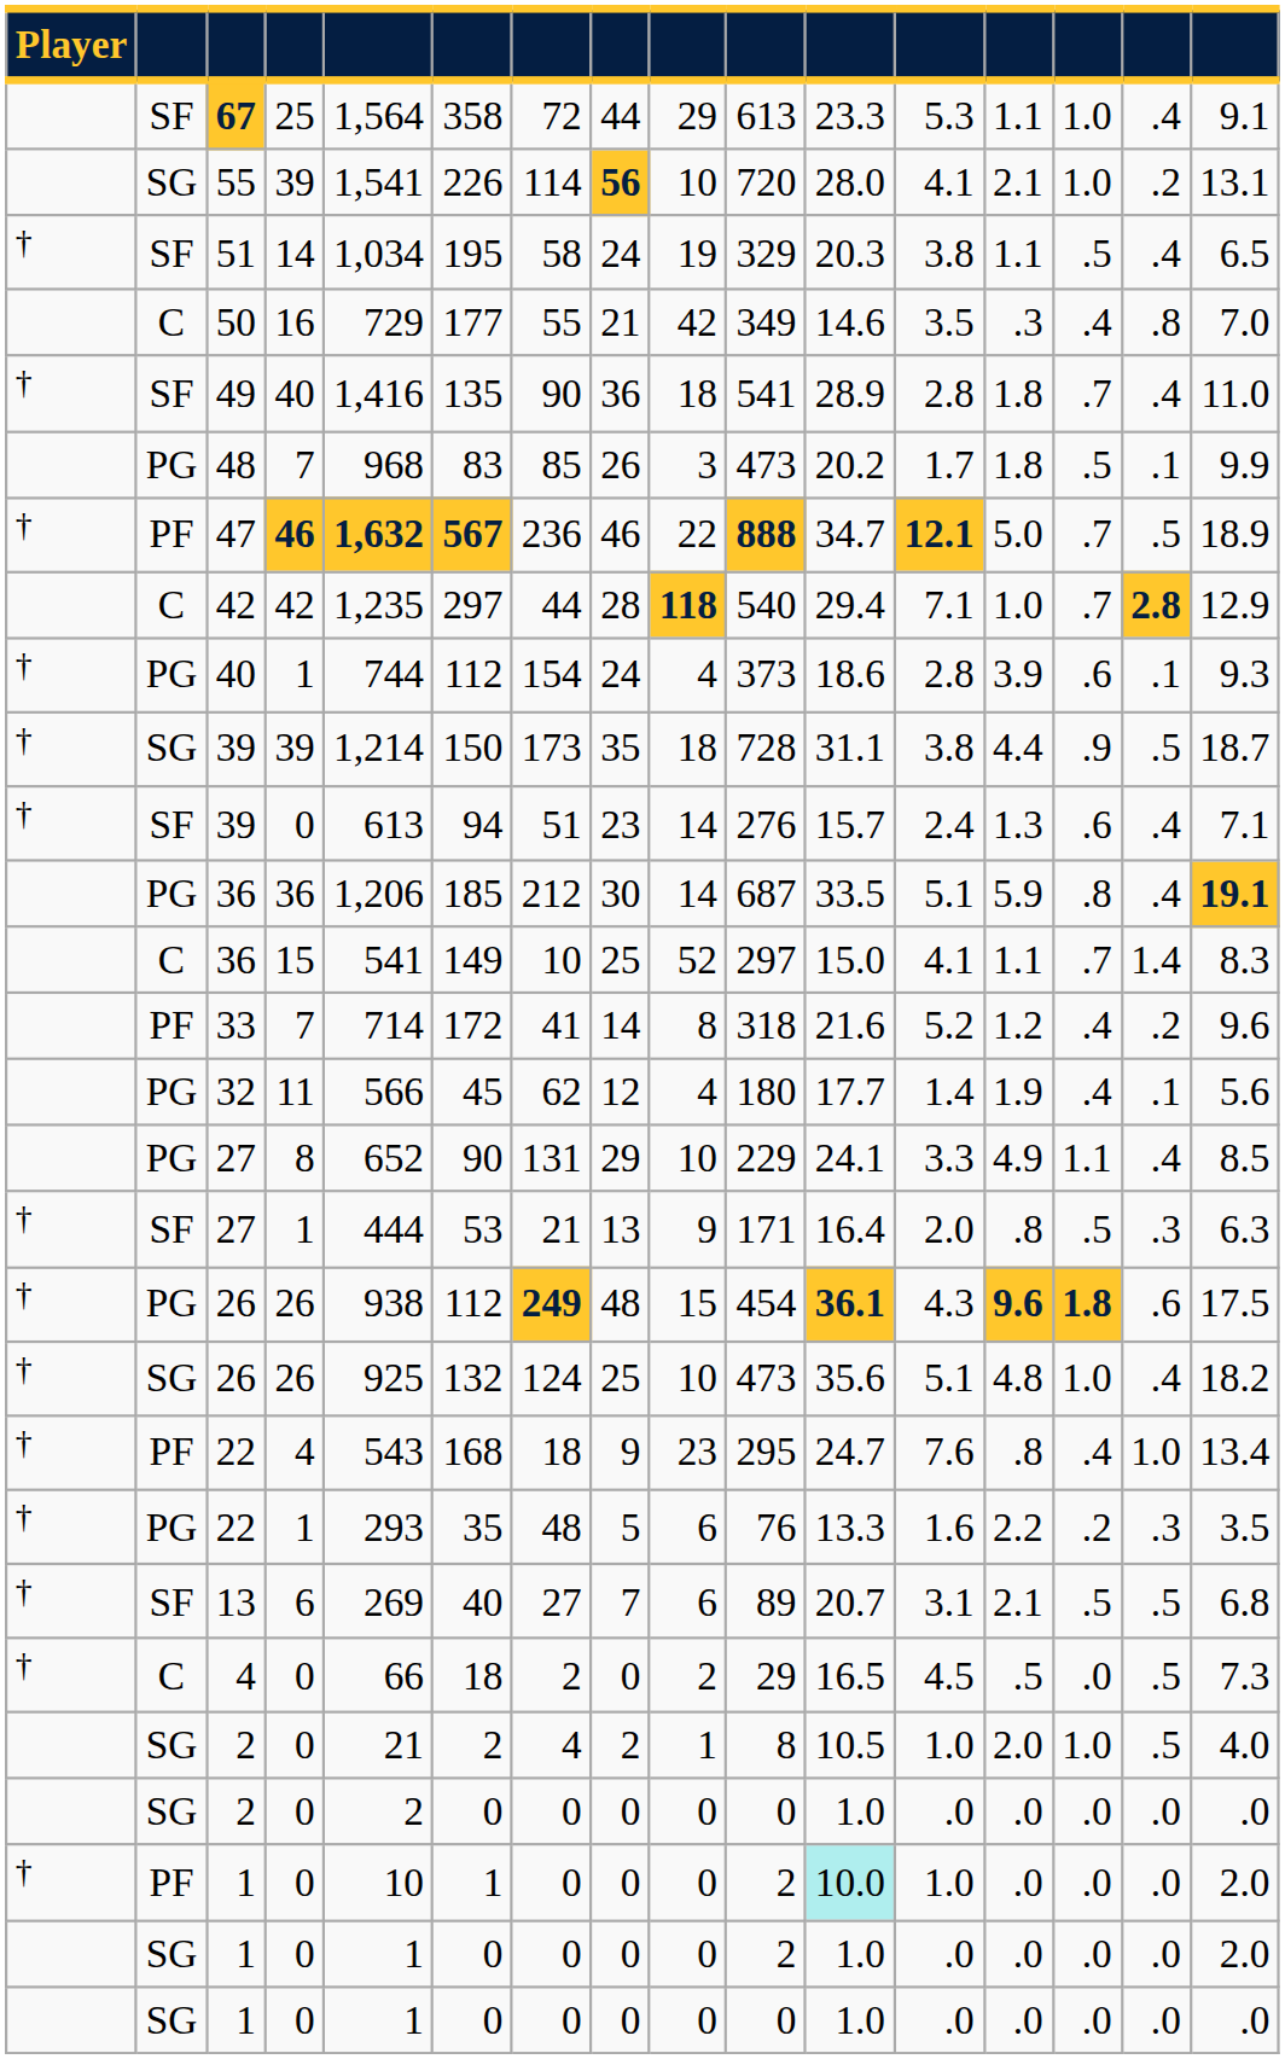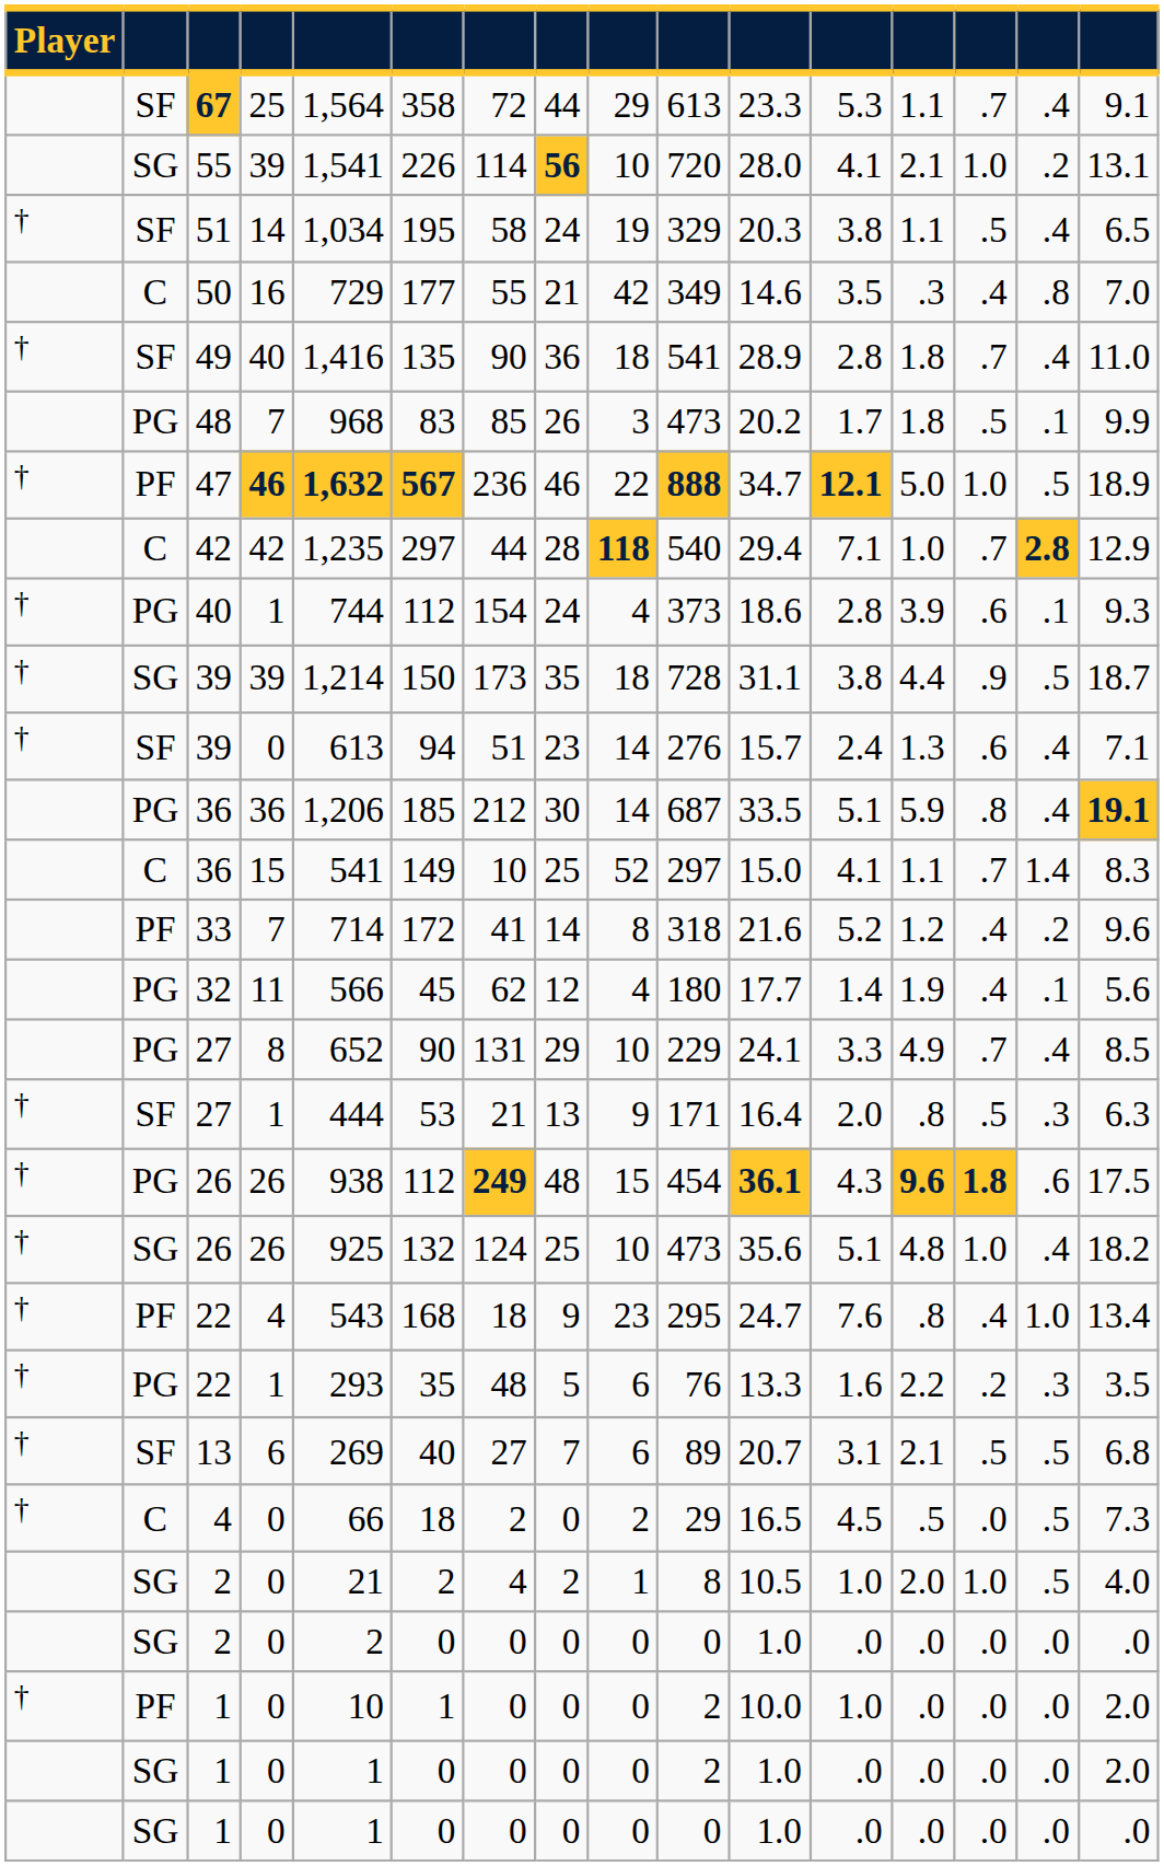 <table class="wikitable sortable" style="font-size: 95%; text-align:right;">
 <tr>
 <th style="background:#041E42; color:#FFC72C; border-top:#FFC72C 3px solid; border-bottom:#FFC72C 3px solid;">Player</th>
 <th style="background:#041E42; color:#FFC72C; border-top:#FFC72C 3px solid; border-bottom:#FFC72C 3px solid;"></th>
 <th style="background:#041E42; color:#FFC72C; border-top:#FFC72C 3px solid; border-bottom:#FFC72C 3px solid;"></th>
 <th style="background:#041E42; color:#FFC72C; border-top:#FFC72C 3px solid; border-bottom:#FFC72C 3px solid;"></th>
 <th style="background:#041E42; color:#FFC72C; border-top:#FFC72C 3px solid; border-bottom:#FFC72C 3px solid;"></th>
 <th style="background:#041E42; color:#FFC72C; border-top:#FFC72C 3px solid; border-bottom:#FFC72C 3px solid;"></th>
 <th style="background:#041E42; color:#FFC72C; border-top:#FFC72C 3px solid; border-bottom:#FFC72C 3px solid;"></th>
 <th style="background:#041E42; color:#FFC72C; border-top:#FFC72C 3px solid; border-bottom:#FFC72C 3px solid;"></th>
 <th style="background:#041E42; color:#FFC72C; border-top:#FFC72C 3px solid; border-bottom:#FFC72C 3px solid;"></th>
 <th style="background:#041E42; color:#FFC72C; border-top:#FFC72C 3px solid; border-bottom:#FFC72C 3px solid;"></th>
 <th style="background:#041E42; color:#FFC72C; border-top:#FFC72C 3px solid; border-bottom:#FFC72C 3px solid;"></th>
 <th style="background:#041E42; color:#FFC72C; border-top:#FFC72C 3px solid; border-bottom:#FFC72C 3px solid;"></th>
 <th style="background:#041E42; color:#FFC72C; border-top:#FFC72C 3px solid; border-bottom:#FFC72C 3px solid;"></th>
 <th style="background:#041E42; color:#FFC72C; border-top:#FFC72C 3px solid; border-bottom:#FFC72C 3px solid;"></th>
 <th style="background:#041E42; color:#FFC72C; border-top:#FFC72C 3px solid; border-bottom:#FFC72C 3px solid;"></th>
 <th style="background:#041E42; color:#FFC72C; border-top:#FFC72C 3px solid; border-bottom:#FFC72C 3px solid;"></th>
 </tr>
 <tr>
 <td style="text-align:left;"></td>
 <td style="text-align:center;">SF</td>
 <td style="background:#FFC72C; color:#041E42;"><strong>67</strong></td>
 <td>25</td>
 <td>1,564</td>
 <td>358</td>
 <td>72</td>
 <td>44</td>
 <td>29</td>
 <td>613</td>
 <td>23.3</td>
 <td>5.3</td>
 <td>1.1</td>
-<td>1.0</td>
+<td>.7</td>
 <td>.4</td>
 <td>9.1</td>
 </tr>
 <tr>
 <td style="text-align:left;"></td>
 <td style="text-align:center;">SG</td>
 <td>55</td>
 <td>39</td>
 <td>1,541</td>
 <td>226</td>
 <td>114</td>
 <td style="background:#FFC72C; color:#041E42;"><strong>56</strong></td>
 <td>10</td>
 <td>720</td>
 <td>28.0</td>
 <td>4.1</td>
 <td>2.1</td>
 <td>1.0</td>
 <td>.2</td>
 <td>13.1</td>
 </tr>
 <tr>
 <td style="text-align:left;"><sup>†</sup></td>
 <td style="text-align:center;">SF</td>
 <td>51</td>
 <td>14</td>
 <td>1,034</td>
 <td>195</td>
 <td>58</td>
 <td>24</td>
 <td>19</td>
 <td>329</td>
 <td>20.3</td>
 <td>3.8</td>
 <td>1.1</td>
 <td>.5</td>
 <td>.4</td>
 <td>6.5</td>
 </tr>
 <tr>
 <td style="text-align:left;"></td>
 <td style="text-align:center;">C</td>
 <td>50</td>
 <td>16</td>
 <td>729</td>
 <td>177</td>
 <td>55</td>
 <td>21</td>
 <td>42</td>
 <td>349</td>
 <td>14.6</td>
 <td>3.5</td>
 <td>.3</td>
 <td>.4</td>
 <td>.8</td>
 <td>7.0</td>
 </tr>
 <tr>
 <td style="text-align:left;"><sup>†</sup></td>
 <td style="text-align:center;">SF</td>
 <td>49</td>
 <td>40</td>
 <td>1,416</td>
 <td>135</td>
 <td>90</td>
 <td>36</td>
 <td>18</td>
 <td>541</td>
 <td>28.9</td>
 <td>2.8</td>
 <td>1.8</td>
 <td>.7</td>
 <td>.4</td>
 <td>11.0</td>
 </tr>
 <tr>
 <td style="text-align:left;"></td>
 <td style="text-align:center;">PG</td>
 <td>48</td>
 <td>7</td>
 <td>968</td>
 <td>83</td>
 <td>85</td>
 <td>26</td>
 <td>3</td>
 <td>473</td>
 <td>20.2</td>
 <td>1.7</td>
 <td>1.8</td>
 <td>.5</td>
 <td>.1</td>
 <td>9.9</td>
 </tr>
 <tr>
 <td style="text-align:left;"><sup>†</sup></td>
 <td style="text-align:center;">PF</td>
 <td>47</td>
 <td style="background:#FFC72C; color:#041E42;"><strong>46</strong></td>
 <td style="background:#FFC72C; color:#041E42;"><strong>1,632</strong></td>
 <td style="background:#FFC72C; color:#041E42;"><strong>567</strong></td>
 <td>236</td>
 <td>46</td>
 <td>22</td>
 <td style="background:#FFC72C; color:#041E42;"><strong>888</strong></td>
 <td>34.7</td>
 <td style="background:#FFC72C; color:#041E42;"><strong>12.1</strong></td>
 <td>5.0</td>
-<td>.7</td>
+<td>1.0</td>
 <td>.5</td>
 <td>18.9</td>
 </tr>
 <tr>
 <td style="text-align:left;"></td>
 <td style="text-align:center;">C</td>
 <td>42</td>
 <td>42</td>
 <td>1,235</td>
 <td>297</td>
 <td>44</td>
 <td>28</td>
 <td style="background:#FFC72C; color:#041E42;"><strong>118</strong></td>
 <td>540</td>
 <td>29.4</td>
 <td>7.1</td>
 <td>1.0</td>
 <td>.7</td>
 <td style="background:#FFC72C; color:#041E42;"><strong>2.8</strong></td>
 <td>12.9</td>
 </tr>
 <tr>
 <td style="text-align:left;"><sup>†</sup></td>
 <td style="text-align:center;">PG</td>
 <td>40</td>
 <td>1</td>
 <td>744</td>
 <td>112</td>
 <td>154</td>
 <td>24</td>
 <td>4</td>
 <td>373</td>
 <td>18.6</td>
 <td>2.8</td>
 <td>3.9</td>
 <td>.6</td>
 <td>.1</td>
 <td>9.3</td>
 </tr>
 <tr>
 <td style="text-align:left;"><sup>†</sup></td>
 <td style="text-align:center;">SG</td>
 <td>39</td>
 <td>39</td>
 <td>1,214</td>
 <td>150</td>
 <td>173</td>
 <td>35</td>
 <td>18</td>
 <td>728</td>
 <td>31.1</td>
 <td>3.8</td>
 <td>4.4</td>
 <td>.9</td>
 <td>.5</td>
 <td>18.7</td>
 </tr>
 <tr>
 <td style="text-align:left;"><sup>†</sup></td>
 <td style="text-align:center;">SF</td>
 <td>39</td>
 <td>0</td>
 <td>613</td>
 <td>94</td>
 <td>51</td>
 <td>23</td>
 <td>14</td>
 <td>276</td>
 <td>15.7</td>
 <td>2.4</td>
 <td>1.3</td>
 <td>.6</td>
 <td>.4</td>
 <td>7.1</td>
 </tr>
 <tr>
 <td style="text-align:left;"></td>
 <td style="text-align:center;">PG</td>
 <td>36</td>
 <td>36</td>
 <td>1,206</td>
 <td>185</td>
 <td>212</td>
 <td>30</td>
 <td>14</td>
 <td>687</td>
 <td>33.5</td>
 <td>5.1</td>
 <td>5.9</td>
 <td>.8</td>
 <td>.4</td>
 <td style="background:#FFC72C; color:#041E42;"><strong>19.1</strong></td>
 </tr>
 <tr>
 <td style="text-align:left;"></td>
 <td style="text-align:center;">C</td>
 <td>36</td>
 <td>15</td>
 <td>541</td>
 <td>149</td>
 <td>10</td>
 <td>25</td>
 <td>52</td>
 <td>297</td>
 <td>15.0</td>
 <td>4.1</td>
 <td>1.1</td>
 <td>.7</td>
 <td>1.4</td>
 <td>8.3</td>
 </tr>
 <tr>
 <td style="text-align:left;"></td>
 <td style="text-align:center;">PF</td>
 <td>33</td>
 <td>7</td>
 <td>714</td>
 <td>172</td>
 <td>41</td>
 <td>14</td>
 <td>8</td>
 <td>318</td>
 <td>21.6</td>
 <td>5.2</td>
 <td>1.2</td>
 <td>.4</td>
 <td>.2</td>
 <td>9.6</td>
 </tr>
 <tr>
 <td style="text-align:left;"></td>
 <td style="text-align:center;">PG</td>
 <td>32</td>
 <td>11</td>
 <td>566</td>
 <td>45</td>
 <td>62</td>
 <td>12</td>
 <td>4</td>
 <td>180</td>
 <td>17.7</td>
 <td>1.4</td>
 <td>1.9</td>
 <td>.4</td>
 <td>.1</td>
 <td>5.6</td>
 </tr>
 <tr>
 <td style="text-align:left;"></td>
 <td style="text-align:center;">PG</td>
 <td>27</td>
 <td>8</td>
 <td>652</td>
 <td>90</td>
 <td>131</td>
 <td>29</td>
 <td>10</td>
 <td>229</td>
 <td>24.1</td>
 <td>3.3</td>
 <td>4.9</td>
-<td>1.1</td>
+<td>.7</td>
 <td>.4</td>
 <td>8.5</td>
 </tr>
 <tr>
 <td style="text-align:left;"><sup>†</sup></td>
 <td style="text-align:center;">SF</td>
 <td>27</td>
 <td>1</td>
 <td>444</td>
 <td>53</td>
 <td>21</td>
 <td>13</td>
 <td>9</td>
 <td>171</td>
 <td>16.4</td>
 <td>2.0</td>
 <td>.8</td>
 <td>.5</td>
 <td>.3</td>
 <td>6.3</td>
 </tr>
 <tr>
 <td style="text-align:left;"><sup>†</sup></td>
 <td style="text-align:center;">PG</td>
 <td>26</td>
 <td>26</td>
 <td>938</td>
 <td>112</td>
 <td style="background:#FFC72C; color:#041E42;"><strong>249</strong></td>
 <td>48</td>
 <td>15</td>
 <td>454</td>
 <td style="background:#FFC72C; color:#041E42;"><strong>36.1</strong></td>
 <td>4.3</td>
 <td style="background:#FFC72C; color:#041E42;"><strong>9.6</strong></td>
 <td style="background:#FFC72C; color:#041E42;"><strong>1.8</strong></td>
 <td>.6</td>
 <td>17.5</td>
 </tr>
 <tr>
 <td style="text-align:left;"><sup>†</sup></td>
 <td style="text-align:center;">SG</td>
 <td>26</td>
 <td>26</td>
 <td>925</td>
 <td>132</td>
 <td>124</td>
 <td>25</td>
 <td>10</td>
 <td>473</td>
 <td>35.6</td>
 <td>5.1</td>
 <td>4.8</td>
 <td>1.0</td>
 <td>.4</td>
 <td>18.2</td>
 </tr>
 <tr>
 <td style="text-align:left;"><sup>†</sup></td>
 <td style="text-align:center;">PF</td>
 <td>22</td>
 <td>4</td>
 <td>543</td>
 <td>168</td>
 <td>18</td>
 <td>9</td>
 <td>23</td>
 <td>295</td>
 <td>24.7</td>
 <td>7.6</td>
 <td>.8</td>
 <td>.4</td>
 <td>1.0</td>
 <td>13.4</td>
 </tr>
 <tr>
 <td style="text-align:left;"><sup>†</sup></td>
 <td style="text-align:center;">PG</td>
 <td>22</td>
 <td>1</td>
 <td>293</td>
 <td>35</td>
 <td>48</td>
 <td>5</td>
 <td>6</td>
 <td>76</td>
 <td>13.3</td>
 <td>1.6</td>
 <td>2.2</td>
 <td>.2</td>
 <td>.3</td>
 <td>3.5</td>
 </tr>
 <tr>
 <td style="text-align:left;"><sup>†</sup></td>
 <td style="text-align:center;">SF</td>
 <td>13</td>
 <td>6</td>
 <td>269</td>
 <td>40</td>
 <td>27</td>
 <td>7</td>
 <td>6</td>
 <td>89</td>
 <td>20.7</td>
 <td>3.1</td>
 <td>2.1</td>
 <td>.5</td>
 <td>.5</td>
 <td>6.8</td>
 </tr>
 <tr>
 <td style="text-align:left;"><sup>†</sup></td>
 <td style="text-align:center;">C</td>
 <td>4</td>
 <td>0</td>
 <td>66</td>
 <td>18</td>
 <td>2</td>
 <td>0</td>
 <td>2</td>
 <td>29</td>
 <td>16.5</td>
 <td>4.5</td>
 <td>.5</td>
 <td>.0</td>
 <td>.5</td>
 <td>7.3</td>
 </tr>
 <tr>
 <td style="text-align:left;"></td>
 <td style="text-align:center;">SG</td>
 <td>2</td>
 <td>0</td>
 <td>21</td>
 <td>2</td>
 <td>4</td>
 <td>2</td>
 <td>1</td>
 <td>8</td>
 <td>10.5</td>
 <td>1.0</td>
 <td>2.0</td>
 <td>1.0</td>
 <td>.5</td>
 <td>4.0</td>
 </tr>
 <tr>
 <td style="text-align:left;"></td>
 <td style="text-align:center;">SG</td>
 <td>2</td>
 <td>0</td>
 <td>2</td>
 <td>0</td>
 <td>0</td>
 <td>0</td>
 <td>0</td>
 <td>0</td>
 <td>1.0</td>
 <td>.0</td>
 <td>.0</td>
 <td>.0</td>
 <td>.0</td>
 <td>.0</td>
 </tr>
 <tr>
 <td style="text-align:left;"><sup>†</sup></td>
 <td style="text-align:center;">PF</td>
 <td>1</td>
 <td>0</td>
 <td>10</td>
 <td>1</td>
 <td>0</td>
 <td>0</td>
 <td>0</td>
 <td>2</td>
-<td style="background: paleturquoise;">10.0</td>
+<td>10.0</td>
 <td>1.0</td>
 <td>.0</td>
 <td>.0</td>
 <td>.0</td>
 <td>2.0</td>
 </tr>
 <tr>
 <td style="text-align:left;"></td>
 <td style="text-align:center;">SG</td>
 <td>1</td>
 <td>0</td>
 <td>1</td>
 <td>0</td>
 <td>0</td>
 <td>0</td>
 <td>0</td>
 <td>2</td>
 <td>1.0</td>
 <td>.0</td>
 <td>.0</td>
 <td>.0</td>
 <td>.0</td>
 <td>2.0</td>
 </tr>
 <tr>
 <td style="text-align:left;"></td>
 <td style="text-align:center;">SG</td>
 <td>1</td>
 <td>0</td>
 <td>1</td>
 <td>0</td>
 <td>0</td>
 <td>0</td>
 <td>0</td>
 <td>0</td>
 <td>1.0</td>
 <td>.0</td>
 <td>.0</td>
 <td>.0</td>
 <td>.0</td>
 <td>.0</td>
 </tr>
 </table>
